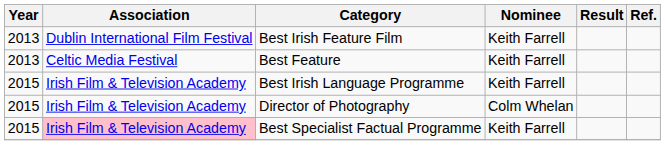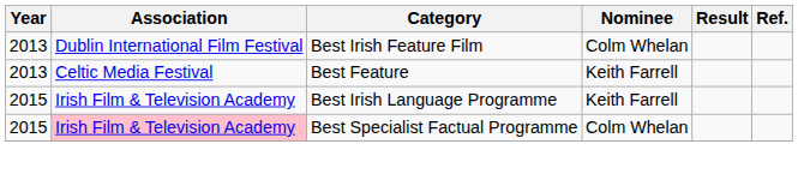 <table class="wikitable sortable">
 <tr>
 <th>Year</th>
 <th>Association</th>
 <th>Category</th>
 <th>Nominee</th>
 <th>Result</th>
 <th class=unsortable>Ref.</th>
 </tr>
 <tr>
 <td>2013</td>
 <td><a href='#'>Dublin International Film Festival</a></td>
 <td>Best Irish Feature Film</td>
-<td>Keith Farrell</td>
+<td>Colm Whelan</td>
 <td></td>
 <td></td>
 </tr>
 <tr>
 <td>2013</td>
 <td><a href='#'>Celtic Media Festival</a></td>
 <td>Best Feature</td>
 <td>Keith Farrell</td>
 <td></td>
 <td></td>
 </tr>
 <tr>
 <td>2015</td>
 <td><a href='#'>Irish Film & Television Academy</a></td>
 <td>Best Irish Language Programme</td>
 <td>Keith Farrell</td>
 <td></td>
 <td></td>
 </tr>
 <tr>
 <td>2015</td>
-<td><a href='#'>Irish Film & Television Academy</a></td>
-<td>Director of Photography</td>
-<td>Colm Whelan</td>
-<td></td>
-<td></td>
-</tr>
-<tr>
-<td>2015</td>
 <td style="background: pink;"><a href='#'>Irish Film & Television Academy</a></td>
 <td>Best Specialist Factual Programme</td>
-<td>Keith Farrell</td>
+<td>Colm Whelan</td>
 <td></td>
 <td></td>
 </tr>
 <tr>
 </tr>
 </table>
